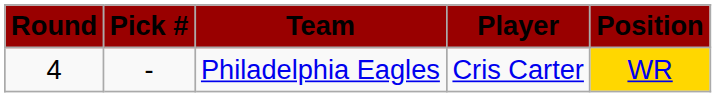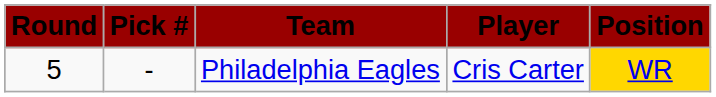 <table class="wikitable" style="text-align:center">
 <tr style="background:#900;">
 <td><strong><span>Round</span></strong></td>
 <td><strong><span>Pick #</span></strong></td>
 <td><strong><span>Team</span></strong></td>
 <td><strong><span>Player</span></strong></td>
 <td><strong><span>Position</span></strong></td>
 </tr>
 <tr>
-<td>4</td>
+<td>5</td>
 <td align=center>-</td>
 <td><a href='#'>Philadelphia Eagles</a></td>
 <td><a href='#'>Cris Carter</a></td>
 <td style="background: gold;"><a href='#'>WR</a></td>
 </tr>
 </table>
